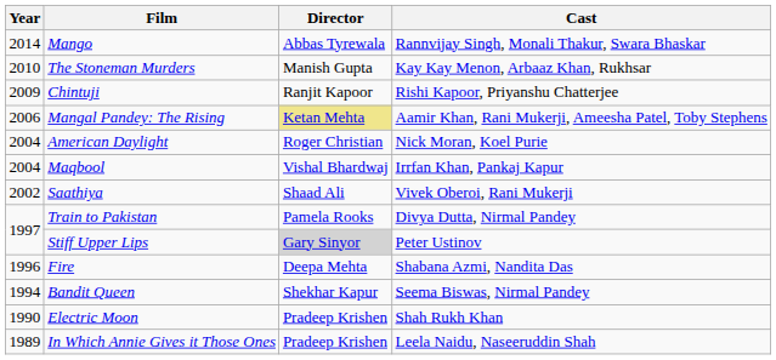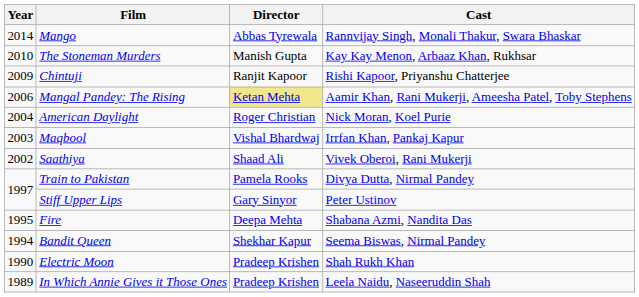 <table class="wikitable">
 <tr>
 <th>Year</th>
 <th>Film</th>
 <th>Director</th>
 <th>Cast</th>
 </tr>
 <tr>
 <td>2014</td>
 <td><em><a href='#'>Mango</a></em></td>
 <td><a href='#'>Abbas Tyrewala</a></td>
 <td><a href='#'>Rannvijay Singh</a>, <a href='#'>Monali Thakur</a>, <a href='#'>Swara Bhaskar</a></td>
 </tr>
 <tr>
 <td>2010</td>
 <td><em><a href='#'>The Stoneman Murders</a></em></td>
 <td>Manish Gupta</td>
 <td><a href='#'>Kay Kay Menon</a>, <a href='#'>Arbaaz Khan</a>, Rukhsar</td>
 </tr>
 <tr>
 <td>2009</td>
 <td><em><a href='#'>Chintuji</a></em></td>
 <td>Ranjit Kapoor</td>
 <td><a href='#'>Rishi Kapoor</a>, Priyanshu Chatterjee</td>
 </tr>
 <tr>
 <td>2006</td>
 <td><em><a href='#'>Mangal Pandey: The Rising</a></em></td>
 <td style="background: khaki;"><a href='#'>Ketan Mehta</a></td>
 <td><a href='#'>Aamir Khan</a>, <a href='#'>Rani Mukerji</a>, <a href='#'>Ameesha Patel</a>, <a href='#'>Toby Stephens</a></td>
 </tr>
 <tr>
 <td>2004</td>
 <td><em><a href='#'>American Daylight</a></em></td>
 <td><a href='#'>Roger Christian</a></td>
 <td><a href='#'>Nick Moran</a>, <a href='#'>Koel Purie</a></td>
 </tr>
 <tr>
-<td>2004</td>
+<td>2003</td>
 <td><em><a href='#'>Maqbool</a></em></td>
 <td><a href='#'>Vishal Bhardwaj</a></td>
 <td><a href='#'>Irrfan Khan</a>, <a href='#'>Pankaj Kapur</a></td>
 </tr>
 <tr>
 <td>2002</td>
 <td><a href='#'><em>Saathiya</em></a></td>
 <td><a href='#'>Shaad Ali</a></td>
 <td><a href='#'>Vivek Oberoi</a>, <a href='#'>Rani Mukerji</a></td>
 </tr>
 <tr>
 <td rowspan="2">1997</td>
 <td><em><a href='#'>Train to Pakistan</a></em></td>
 <td><a href='#'>Pamela Rooks</a></td>
 <td><a href='#'>Divya Dutta</a>, <a href='#'>Nirmal Pandey</a></td>
 </tr>
 <tr>
 <td><em><a href='#'>Stiff Upper Lips</a></em></td>
-<td style="background: lightgrey;"><a href='#'>Gary Sinyor</a></td>
+<td><a href='#'>Gary Sinyor</a></td>
 <td><a href='#'>Peter Ustinov</a></td>
 </tr>
 <tr>
-<td>1996</td>
+<td>1995</td>
 <td><a href='#'><em>Fire</em></a></td>
 <td><a href='#'>Deepa Mehta</a></td>
 <td><a href='#'>Shabana Azmi</a>, <a href='#'>Nandita Das</a></td>
 </tr>
 <tr>
 <td>1994</td>
 <td><em><a href='#'>Bandit Queen</a></em></td>
 <td><a href='#'>Shekhar Kapur</a></td>
 <td><a href='#'>Seema Biswas</a>, <a href='#'>Nirmal Pandey</a></td>
 </tr>
 <tr>
 <td>1990</td>
 <td><em><a href='#'>Electric Moon</a></em></td>
 <td><a href='#'>Pradeep Krishen</a></td>
 <td><a href='#'>Shah Rukh Khan</a></td>
 </tr>
 <tr>
 <td>1989</td>
 <td><em><a href='#'>In Which Annie Gives it Those Ones</a></em></td>
 <td><a href='#'>Pradeep Krishen</a></td>
 <td><a href='#'>Leela Naidu</a>, <a href='#'>Naseeruddin Shah</a></td>
 </tr>
 </table>
